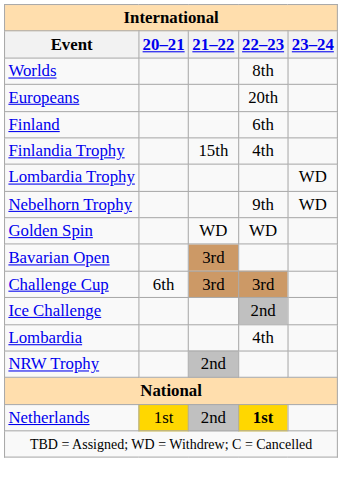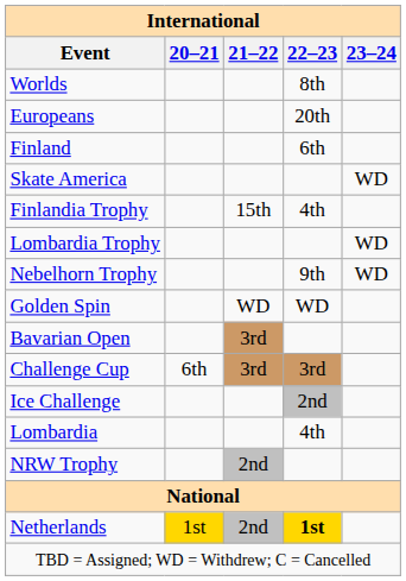 <table class="wikitable" style="text-align:center">
 <tr>
 <th style="background-color: #ffdead; " colspan=5 align=center>International</th>
 </tr>
 <tr>
 <th>Event</th>
 <th><a href='#'>20–21</a></th>
 <th><a href='#'>21–22</a></th>
 <th><a href='#'>22–23</a></th>
 <th><a href='#'>23–24</a></th>
 </tr>
 <tr>
 <td align=left><a href='#'> Worlds</a></td>
 <td></td>
 <td></td>
 <td>8th</td>
 <td></td>
 </tr>
 <tr>
 <td align=left><a href='#'>Europeans</a></td>
 <td></td>
 <td></td>
 <td>20th</td>
 <td></td>
 </tr>
 <tr>
 <td align=left> <a href='#'>Finland</a></td>
 <td></td>
 <td></td>
 <td>6th</td>
 <td></td>
+</tr>
+<tr>
+<td align=left> <a href='#'>Skate America</a></td>
+<td></td>
+<td></td>
+<td></td>
+<td>WD</td>
 </tr>
 <tr>
 <td align=left> <a href='#'>Finlandia Trophy</a></td>
 <td></td>
 <td>15th</td>
 <td>4th</td>
 <td></td>
 </tr>
 <tr>
 <td align=left> <a href='#'>Lombardia Trophy</a></td>
 <td></td>
 <td></td>
 <td></td>
 <td>WD</td>
 </tr>
 <tr>
 <td align=left> <a href='#'>Nebelhorn Trophy</a></td>
 <td></td>
 <td></td>
 <td>9th</td>
 <td>WD</td>
 </tr>
 <tr>
 <td align=left> <a href='#'>Golden Spin</a></td>
 <td></td>
 <td>WD</td>
 <td>WD</td>
 <td></td>
 </tr>
 <tr>
 <td align=left><a href='#'>Bavarian Open</a></td>
 <td></td>
 <td bgcolor=cc9966>3rd</td>
 <td></td>
 <td></td>
 </tr>
 <tr>
 <td align=left><a href='#'>Challenge Cup</a></td>
 <td>6th</td>
 <td bgcolor=cc9966>3rd</td>
 <td bgcolor=cc9966>3rd</td>
 <td></td>
 </tr>
 <tr>
 <td align=left><a href='#'>Ice Challenge</a></td>
 <td></td>
 <td></td>
 <td bgcolor=silver>2nd</td>
 <td></td>
 </tr>
 <tr>
 <td align=left><a href='#'>Lombardia</a></td>
 <td></td>
 <td></td>
 <td>4th</td>
 <td></td>
 </tr>
 <tr>
 <td align=left><a href='#'>NRW Trophy</a></td>
 <td></td>
 <td bgcolor=silver>2nd</td>
 <td></td>
 <td></td>
 </tr>
 <tr>
 <th style="background-color: #ffdead; " colspan=5 align=center>National</th>
 </tr>
 <tr>
 <td align=left><a href='#'>Netherlands</a></td>
 <td bgcolor=gold>1st</td>
 <td bgcolor=silver>2nd</td>
 <td bgcolor=gold><strong>1st</strong></td>
 <td></td>
 </tr>
 <tr>
 <td colspan=5 align=center><small> TBD = Assigned; WD = Withdrew; C = Cancelled </small></td>
 </tr>
 </table>
